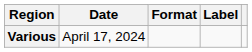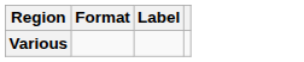 <table class="wikitable plainrowheaders">
 <tr>
 <th scope="col">Region</th>
-<th scope="col">Date</th>
 <th scope="col">Format</th>
 <th scope="col">Label</th>
 <th scope="col"></th>
 </tr>
 <tr>
 <th scope="row">Various</th>
-<td>April 17, 2024</td>
 <td></td>
 <td></td>
 <td align="center"></td>
 </tr>
 </table>
